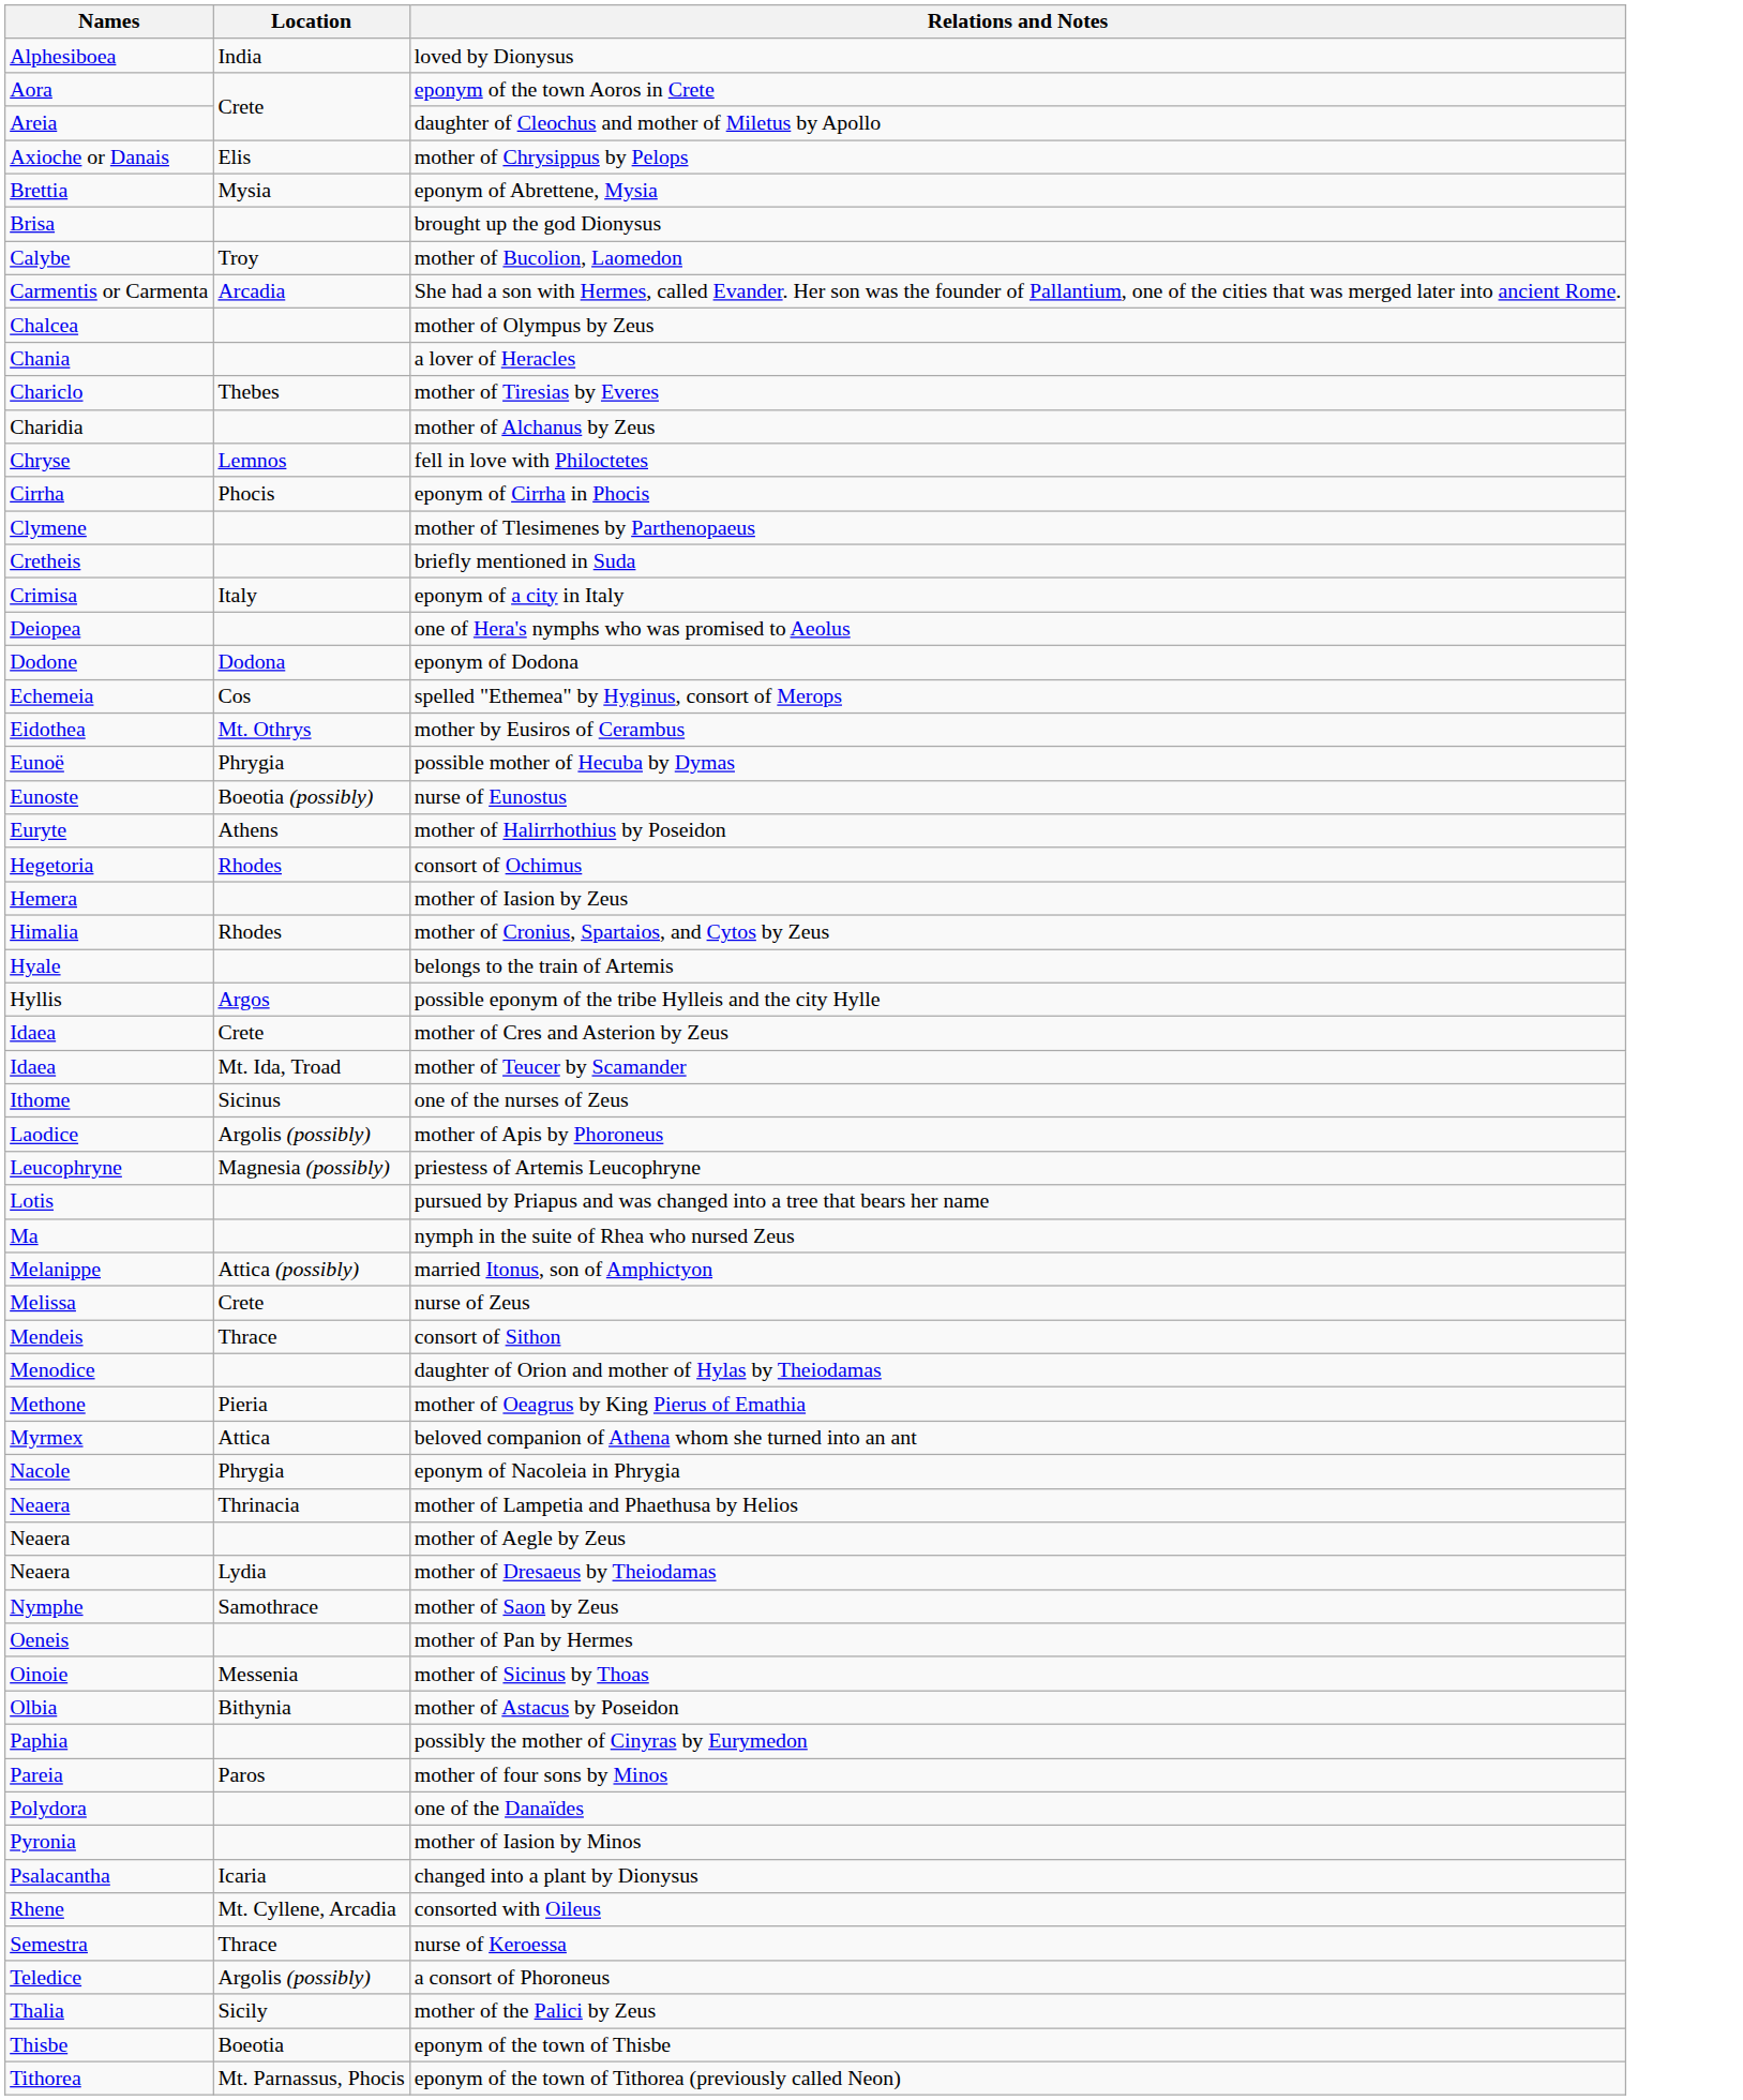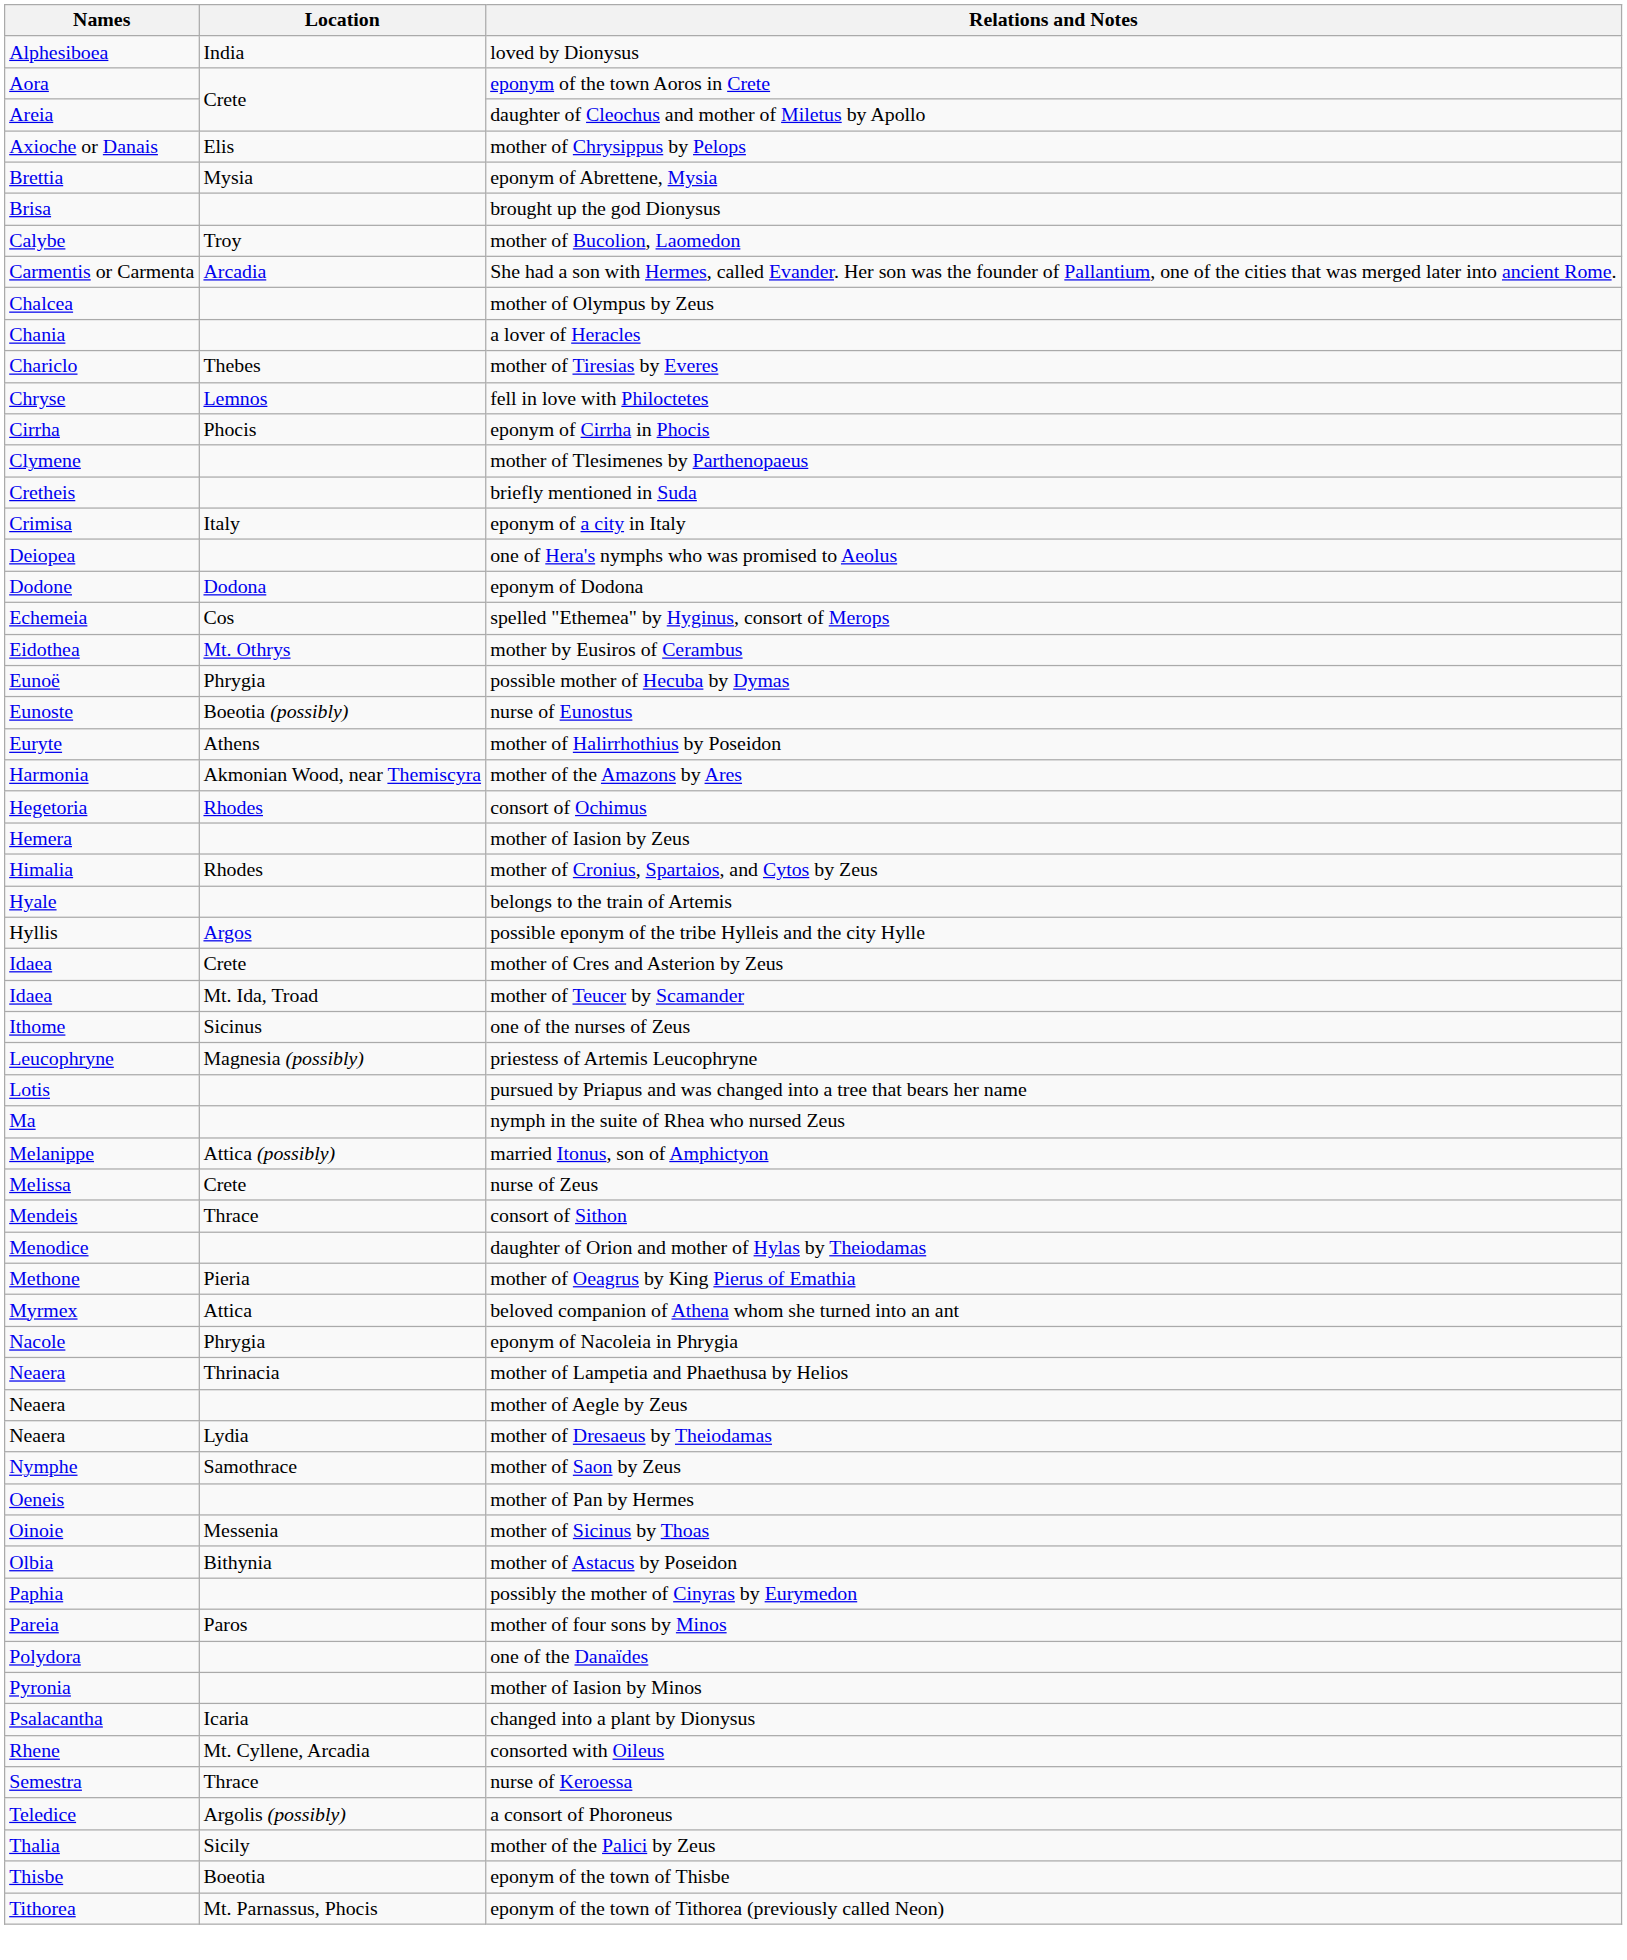 <table class="wikitable">
 <tr>
 <th>Names</th>
 <th>Location</th>
 <th>Relations and Notes</th>
 </tr>
 <tr>
 <td><a href='#'>Alphesiboea</a></td>
 <td>India</td>
 <td>loved by Dionysus</td>
 </tr>
 <tr>
 <td><a href='#'>Aora</a></td>
 <td rowspan="2">Crete</td>
 <td><a href='#'>eponym</a> of the town Aoros in <a href='#'>Crete</a></td>
 </tr>
 <tr>
 <td><a href='#'>Areia</a></td>
 <td>daughter of <a href='#'>Cleochus</a> and mother of <a href='#'>Miletus</a> by Apollo</td>
 </tr>
 <tr>
 <td><a href='#'>Axioche</a> or <a href='#'>Danais</a></td>
 <td>Elis</td>
 <td>mother of <a href='#'>Chrysippus</a> by <a href='#'>Pelops</a></td>
 </tr>
 <tr>
 <td><a href='#'>Brettia</a></td>
 <td>Mysia</td>
 <td>eponym of Abrettene, <a href='#'>Mysia</a></td>
 </tr>
 <tr>
 <td><a href='#'>Brisa</a></td>
 <td></td>
 <td>brought up the god Dionysus</td>
 </tr>
 <tr>
 <td><a href='#'>Calybe</a></td>
 <td>Troy</td>
 <td>mother of <a href='#'>Bucolion</a>, <a href='#'>Laomedon</a></td>
 </tr>
 <tr>
 <td><a href='#'>Carmentis</a> or Carmenta</td>
 <td><a href='#'>Arcadia</a></td>
 <td>She had a son with <a href='#'>Hermes</a>, called <a href='#'>Evander</a>. Her son was the founder of <a href='#'>Pallantium</a>, one of the cities that was merged later into <a href='#'>ancient Rome</a>.</td>
 </tr>
 <tr>
 <td><a href='#'>Chalcea</a></td>
 <td></td>
 <td>mother of Olympus by Zeus</td>
 </tr>
 <tr>
 <td><a href='#'>Chania</a></td>
 <td></td>
 <td>a lover of <a href='#'>Heracles</a></td>
 </tr>
 <tr>
 <td><a href='#'>Chariclo</a></td>
 <td>Thebes</td>
 <td>mother of <a href='#'>Tiresias</a> by <a href='#'>Everes</a></td>
-</tr>
-<tr>
-<td>Charidia</td>
-<td></td>
-<td>mother of <a href='#'>Alchanus</a> by Zeus</td>
 </tr>
 <tr>
 <td><a href='#'>Chryse</a></td>
 <td><a href='#'>Lemnos</a></td>
 <td>fell in love with <a href='#'>Philoctetes</a></td>
 </tr>
 <tr>
 <td><a href='#'>Cirrha</a></td>
 <td>Phocis</td>
 <td>eponym of <a href='#'>Cirrha</a> in <a href='#'>Phocis</a></td>
 </tr>
 <tr>
 <td><a href='#'>Clymene</a></td>
 <td></td>
 <td>mother of Tlesimenes by <a href='#'>Parthenopaeus</a></td>
 </tr>
 <tr>
 <td><a href='#'>Cretheis</a></td>
 <td></td>
 <td>briefly mentioned in <a href='#'>Suda</a></td>
 </tr>
 <tr>
 <td><a href='#'>Crimisa</a></td>
 <td>Italy</td>
 <td>eponym of <a href='#'>a city</a> in Italy</td>
 </tr>
 <tr>
 <td><a href='#'>Deiopea</a></td>
 <td></td>
 <td>one of <a href='#'>Hera's</a> nymphs who was promised to <a href='#'>Aeolus</a></td>
 </tr>
 <tr>
 <td><a href='#'>Dodone</a></td>
 <td><a href='#'>Dodona</a></td>
 <td>eponym of Dodona</td>
 </tr>
 <tr>
 <td><a href='#'>Echemeia</a></td>
 <td>Cos</td>
 <td>spelled "Ethemea" by <a href='#'>Hyginus</a>, consort of <a href='#'>Merops</a></td>
 </tr>
 <tr>
 <td><a href='#'>Eidothea</a></td>
 <td><a href='#'>Mt. Othrys</a></td>
 <td>mother by Eusiros of <a href='#'>Cerambus</a></td>
 </tr>
 <tr>
 <td><a href='#'>Eunoë</a></td>
 <td>Phrygia</td>
 <td>possible mother of <a href='#'>Hecuba</a> by <a href='#'>Dymas</a></td>
 </tr>
 <tr>
 <td><a href='#'>Eunoste</a></td>
 <td>Boeotia <em>(possibly)</em></td>
 <td>nurse of <a href='#'>Eunostus</a></td>
 </tr>
 <tr>
 <td><a href='#'>Euryte</a></td>
 <td>Athens</td>
 <td>mother of <a href='#'>Halirrhothius</a> by Poseidon</td>
 </tr>
 <tr>
+<td><a href='#'>Harmonia</a></td>
+<td>Akmonian Wood, near <a href='#'>Themiscyra</a></td>
+<td>mother of the <a href='#'>Amazons</a> by <a href='#'>Ares</a></td>
+</tr>
+<tr>
 <td><a href='#'>Hegetoria</a></td>
 <td><a href='#'>Rhodes</a></td>
 <td>consort of <a href='#'>Ochimus</a></td>
 </tr>
 <tr>
 <td><a href='#'>Hemera</a></td>
 <td></td>
 <td>mother of Iasion by Zeus</td>
 </tr>
 <tr>
 <td><a href='#'>Himalia</a></td>
 <td>Rhodes</td>
 <td>mother of <a href='#'>Cronius</a>, <a href='#'>Spartaios</a>, and <a href='#'>Cytos</a> by Zeus</td>
 </tr>
 <tr>
 <td><a href='#'>Hyale</a></td>
 <td></td>
 <td>belongs to the train of Artemis</td>
 </tr>
 <tr>
 <td>Hyllis</td>
 <td><a href='#'>Argos</a></td>
 <td>possible eponym of the tribe Hylleis and the city Hylle</td>
 </tr>
 <tr>
 <td><a href='#'>Idaea</a></td>
 <td>Crete</td>
 <td>mother of Cres and Asterion by Zeus</td>
 </tr>
 <tr>
 <td><a href='#'>Idaea</a></td>
 <td>Mt. Ida, Troad</td>
 <td>mother of <a href='#'>Teucer</a> by <a href='#'>Scamander</a></td>
 </tr>
 <tr>
 <td><a href='#'>Ithome</a></td>
 <td>Sicinus</td>
 <td>one of the nurses of Zeus</td>
-</tr>
-<tr>
-<td><a href='#'>Laodice</a></td>
-<td>Argolis <em>(possibly)</em></td>
-<td>mother of Apis by <a href='#'>Phoroneus</a></td>
 </tr>
 <tr>
 <td><a href='#'>Leucophryne</a></td>
 <td>Magnesia <em>(possibly)</em></td>
 <td>priestess of Artemis Leucophryne</td>
 </tr>
 <tr>
 <td><a href='#'>Lotis</a></td>
 <td></td>
 <td>pursued by Priapus and was changed into a tree that bears her name</td>
 </tr>
 <tr>
 <td><a href='#'>Ma</a></td>
 <td></td>
 <td>nymph in the suite of Rhea who nursed Zeus</td>
 </tr>
 <tr>
 <td><a href='#'>Melanippe</a></td>
 <td>Attica <em>(possibly)</em></td>
 <td>married <a href='#'>Itonus</a>, son of <a href='#'>Amphictyon</a></td>
 </tr>
 <tr>
 <td><a href='#'>Melissa</a></td>
 <td>Crete</td>
 <td>nurse of Zeus</td>
 </tr>
 <tr>
 <td><a href='#'>Mendeis</a></td>
 <td>Thrace</td>
 <td>consort of <a href='#'>Sithon</a></td>
 </tr>
 <tr>
 <td><a href='#'>Menodice</a></td>
 <td></td>
 <td>daughter of Orion and mother of <a href='#'>Hylas</a> by <a href='#'>Theiodamas</a></td>
 </tr>
 <tr>
 <td><a href='#'>Methone</a></td>
 <td>Pieria</td>
 <td>mother of <a href='#'>Oeagrus</a> by King <a href='#'>Pierus of Emathia</a></td>
 </tr>
 <tr>
 <td><a href='#'>Myrmex</a></td>
 <td>Attica</td>
 <td>beloved companion of <a href='#'>Athena</a> whom she turned into an ant</td>
 </tr>
 <tr>
 <td><a href='#'>Nacole</a></td>
 <td>Phrygia</td>
 <td>eponym of Nacoleia in Phrygia</td>
 </tr>
 <tr>
 <td><a href='#'>Neaera</a></td>
 <td>Thrinacia</td>
 <td>mother of Lampetia and Phaethusa by Helios</td>
 </tr>
 <tr>
 <td>Neaera</td>
 <td></td>
 <td>mother of Aegle by Zeus</td>
 </tr>
 <tr>
 <td>Neaera</td>
 <td>Lydia</td>
 <td>mother of <a href='#'>Dresaeus</a> by <a href='#'>Theiodamas</a></td>
 </tr>
 <tr>
 <td><a href='#'>Nymphe</a></td>
 <td>Samothrace</td>
 <td>mother of <a href='#'>Saon</a> by Zeus</td>
 </tr>
 <tr>
 <td><a href='#'>Oeneis</a></td>
 <td></td>
 <td>mother of Pan by Hermes</td>
 </tr>
 <tr>
 <td><a href='#'>Oinoie</a></td>
 <td>Messenia</td>
 <td>mother of <a href='#'>Sicinus</a> by <a href='#'>Thoas</a></td>
 </tr>
 <tr>
 <td><a href='#'>Olbia</a></td>
 <td>Bithynia</td>
 <td>mother of <a href='#'>Astacus</a> by Poseidon</td>
 </tr>
 <tr>
 <td><a href='#'>Paphia</a></td>
 <td></td>
 <td>possibly the mother of <a href='#'>Cinyras</a> by <a href='#'>Eurymedon</a></td>
 </tr>
 <tr>
 <td><a href='#'>Pareia</a></td>
 <td>Paros</td>
 <td>mother of four sons by <a href='#'>Minos</a></td>
 </tr>
 <tr>
 <td><a href='#'>Polydora</a></td>
 <td></td>
 <td>one of the <a href='#'>Danaïdes</a></td>
 </tr>
 <tr>
 <td><a href='#'>Pyronia</a></td>
 <td></td>
 <td>mother of Iasion by Minos</td>
 </tr>
 <tr>
 <td><a href='#'>Psalacantha</a></td>
 <td>Icaria</td>
 <td>changed into a plant by Dionysus</td>
 </tr>
 <tr>
 <td><a href='#'>Rhene</a></td>
 <td>Mt. Cyllene, Arcadia</td>
 <td>consorted with <a href='#'>Oileus</a></td>
 </tr>
 <tr>
 <td><a href='#'>Semestra</a></td>
 <td>Thrace</td>
 <td>nurse of <a href='#'>Keroessa</a></td>
 </tr>
 <tr>
 <td><a href='#'>Teledice</a></td>
 <td>Argolis <em>(possibly)</em></td>
 <td>a consort of Phoroneus</td>
 </tr>
 <tr>
 <td><a href='#'>Thalia</a></td>
 <td>Sicily</td>
 <td>mother of the <a href='#'>Palici</a> by Zeus</td>
 </tr>
 <tr>
 <td><a href='#'>Thisbe</a></td>
 <td>Boeotia</td>
 <td>eponym of the town of Thisbe</td>
 </tr>
 <tr>
 <td><a href='#'>Tithorea</a></td>
 <td>Mt. Parnassus, Phocis</td>
 <td>eponym of the town of Tithorea (previously called Neon)</td>
 </tr>
 </table>
